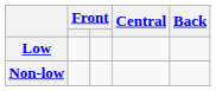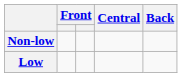 <table class="wikitable" style="text-align: center;">
 <tr>
 <th rowspan=2></th>
 <th colspan=2><a href='#'>Front</a></th>
 <th rowspan=2><a href='#'>Central</a></th>
 <th rowspan=2><a href='#'>Back</a></th>
 </tr>
 <tr>
 <th></th>
 <th></th>
 </tr>
 <tr>
+<th><a href='#'>Non-low</a></th>
+<td>  </td>
+<td>  </td>
+<td>  </td>
+<td>  </td>
+</tr>
+<tr>
 <th><a href='#'>Low</a></th>
 <td></td>
 <td></td>
 <td>  </td>
 <td></td>
 </tr>
-<tr>
-<th><a href='#'>Non-low</a></th>
-<td>  </td>
-<td>  </td>
-<td>  </td>
-<td>  </td>
-</tr>
 </table>
